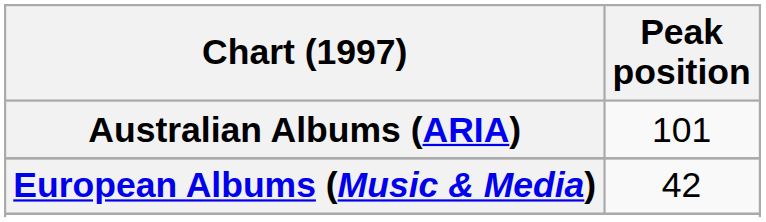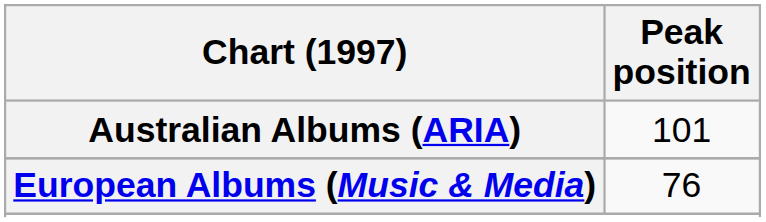 <table class="wikitable sortable plainrowheaders" style="text-align:center">
 <tr>
 <th scope="col">Chart (1997)</th>
 <th scope="col">Peak<br>position</th>
 </tr>
 <tr>
 <th scope="row">Australian Albums (<a href='#'>ARIA</a>)</th>
 <td>101</td>
 </tr>
 <tr>
 </tr>
 <tr>
 </tr>
 <tr>
 <th scope="row"><a href='#'>European Albums</a> (<em><a href='#'>Music & Media</a></em>)</th>
-<td>42</td>
+<td>76</td>
 </tr>
 <tr>
 </tr>
 <tr>
 </tr>
 <tr>
 </tr>
 <tr>
 </tr>
 <tr>
 </tr>
 <tr>
 </tr>
 <tr>
 </tr>
 <tr>
 </tr>
 <tr>
 </tr>
 <tr>
 </tr>
 </table>
